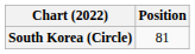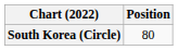 <table class="wikitable plainrowheaders" style="text-align:center">
 <tr>
 <th>Chart (2022)</th>
 <th>Position</th>
 </tr>
 <tr>
 <th scope="row">South Korea (Circle)</th>
-<td>81</td>
+<td>80</td>
 </tr>
 </table>
